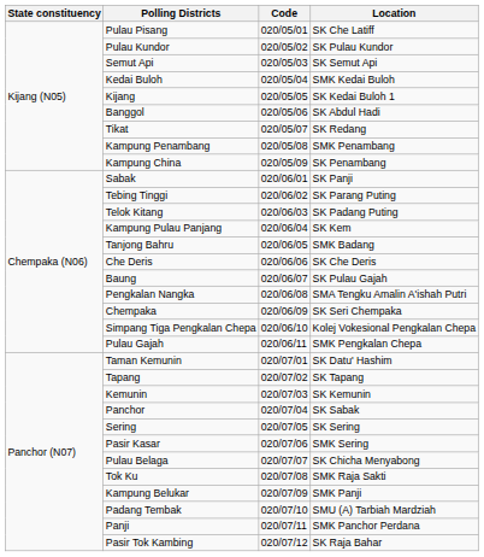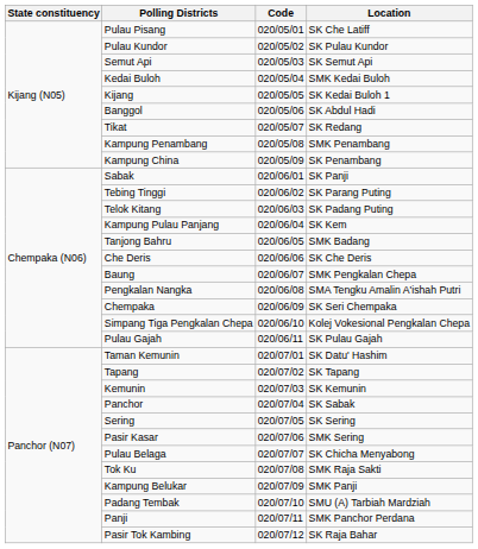 <table class="wikitable sortable mw-collapsible" style="white-space:nowrap;font-size:85%">
 <tr>
 <th>State constituency</th>
 <th>Polling Districts</th>
 <th>Code</th>
 <th>Location</th>
 </tr>
 <tr>
 <td rowspan="9">Kijang (N05)</td>
 <td>Pulau Pisang</td>
 <td>020/05/01</td>
 <td>SK Che Latiff</td>
 </tr>
 <tr>
 <td>Pulau Kundor</td>
 <td>020/05/02</td>
 <td>SK Pulau Kundor</td>
 </tr>
 <tr>
 <td>Semut Api</td>
 <td>020/05/03</td>
 <td>SK Semut Api</td>
 </tr>
 <tr>
 <td>Kedai Buloh</td>
 <td>020/05/04</td>
 <td>SMK Kedai Buloh</td>
 </tr>
 <tr>
 <td>Kijang</td>
 <td>020/05/05</td>
 <td>SK Kedai Buloh 1</td>
 </tr>
 <tr>
 <td>Banggol</td>
 <td>020/05/06</td>
 <td>SK Abdul Hadi</td>
 </tr>
 <tr>
 <td>Tikat</td>
 <td>020/05/07</td>
 <td>SK Redang</td>
 </tr>
 <tr>
 <td>Kampung Penambang</td>
 <td>020/05/08</td>
 <td>SMK Penambang</td>
 </tr>
 <tr>
 <td>Kampung China</td>
 <td>020/05/09</td>
 <td>SK Penambang</td>
 </tr>
 <tr>
 <td rowspan="11">Chempaka (N06)</td>
 <td>Sabak</td>
 <td>020/06/01</td>
 <td>SK Panji</td>
 </tr>
 <tr>
 <td>Tebing Tinggi</td>
 <td>020/06/02</td>
 <td>SK Parang Puting</td>
 </tr>
 <tr>
 <td>Telok Kitang</td>
 <td>020/06/03</td>
 <td>SK Padang Puting</td>
 </tr>
 <tr>
 <td>Kampung Pulau Panjang</td>
 <td>020/06/04</td>
 <td>SK Kem</td>
 </tr>
 <tr>
 <td>Tanjong Bahru</td>
 <td>020/06/05</td>
 <td>SMK Badang</td>
 </tr>
 <tr>
 <td>Che Deris</td>
 <td>020/06/06</td>
 <td>SK Che Deris</td>
 </tr>
 <tr>
 <td>Baung</td>
 <td>020/06/07</td>
-<td>SK Pulau Gajah</td>
+<td>SMK Pengkalan Chepa</td>
 </tr>
 <tr>
 <td>Pengkalan Nangka</td>
 <td>020/06/08</td>
 <td>SMA Tengku Amalin A'ishah Putri</td>
 </tr>
 <tr>
 <td>Chempaka</td>
 <td>020/06/09</td>
 <td>SK Seri Chempaka</td>
 </tr>
 <tr>
 <td>Simpang Tiga Pengkalan Chepa</td>
 <td>020/06/10</td>
 <td>Kolej Vokesional Pengkalan Chepa</td>
 </tr>
 <tr>
 <td>Pulau Gajah</td>
 <td>020/06/11</td>
-<td>SMK Pengkalan Chepa</td>
+<td>SK Pulau Gajah</td>
 </tr>
 <tr>
 <td rowspan="12">Panchor (N07)</td>
 <td>Taman Kemunin</td>
 <td>020/07/01</td>
 <td>SK Datu' Hashim</td>
 </tr>
 <tr>
 <td>Tapang</td>
 <td>020/07/02</td>
 <td>SK Tapang</td>
 </tr>
 <tr>
 <td>Kemunin</td>
 <td>020/07/03</td>
 <td>SK Kemunin</td>
 </tr>
 <tr>
 <td>Panchor</td>
 <td>020/07/04</td>
 <td>SK Sabak</td>
 </tr>
 <tr>
 <td>Sering</td>
 <td>020/07/05</td>
 <td>SK Sering</td>
 </tr>
 <tr>
 <td>Pasir Kasar</td>
 <td>020/07/06</td>
 <td>SMK Sering</td>
 </tr>
 <tr>
 <td>Pulau Belaga</td>
 <td>020/07/07</td>
 <td>SK Chicha Menyabong</td>
 </tr>
 <tr>
 <td>Tok Ku</td>
 <td>020/07/08</td>
 <td>SMK Raja Sakti</td>
 </tr>
 <tr>
 <td>Kampung Belukar</td>
 <td>020/07/09</td>
 <td>SMK Panji</td>
 </tr>
 <tr>
 <td>Padang Tembak</td>
 <td>020/07/10</td>
 <td>SMU (A) Tarbiah Mardziah</td>
 </tr>
 <tr>
 <td>Panji</td>
 <td>020/07/11</td>
 <td>SMK Panchor Perdana</td>
 </tr>
 <tr>
 <td>Pasir Tok Kambing</td>
 <td>020/07/12</td>
 <td>SK Raja Bahar</td>
 </tr>
 </table>
